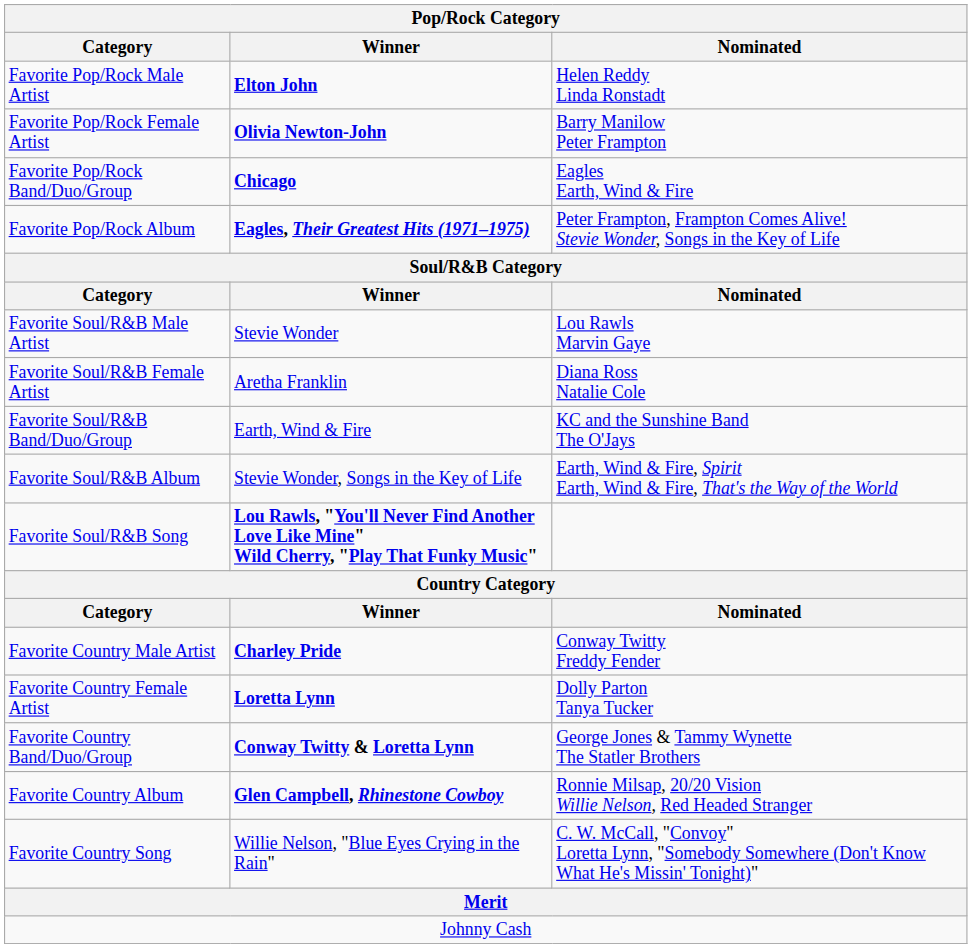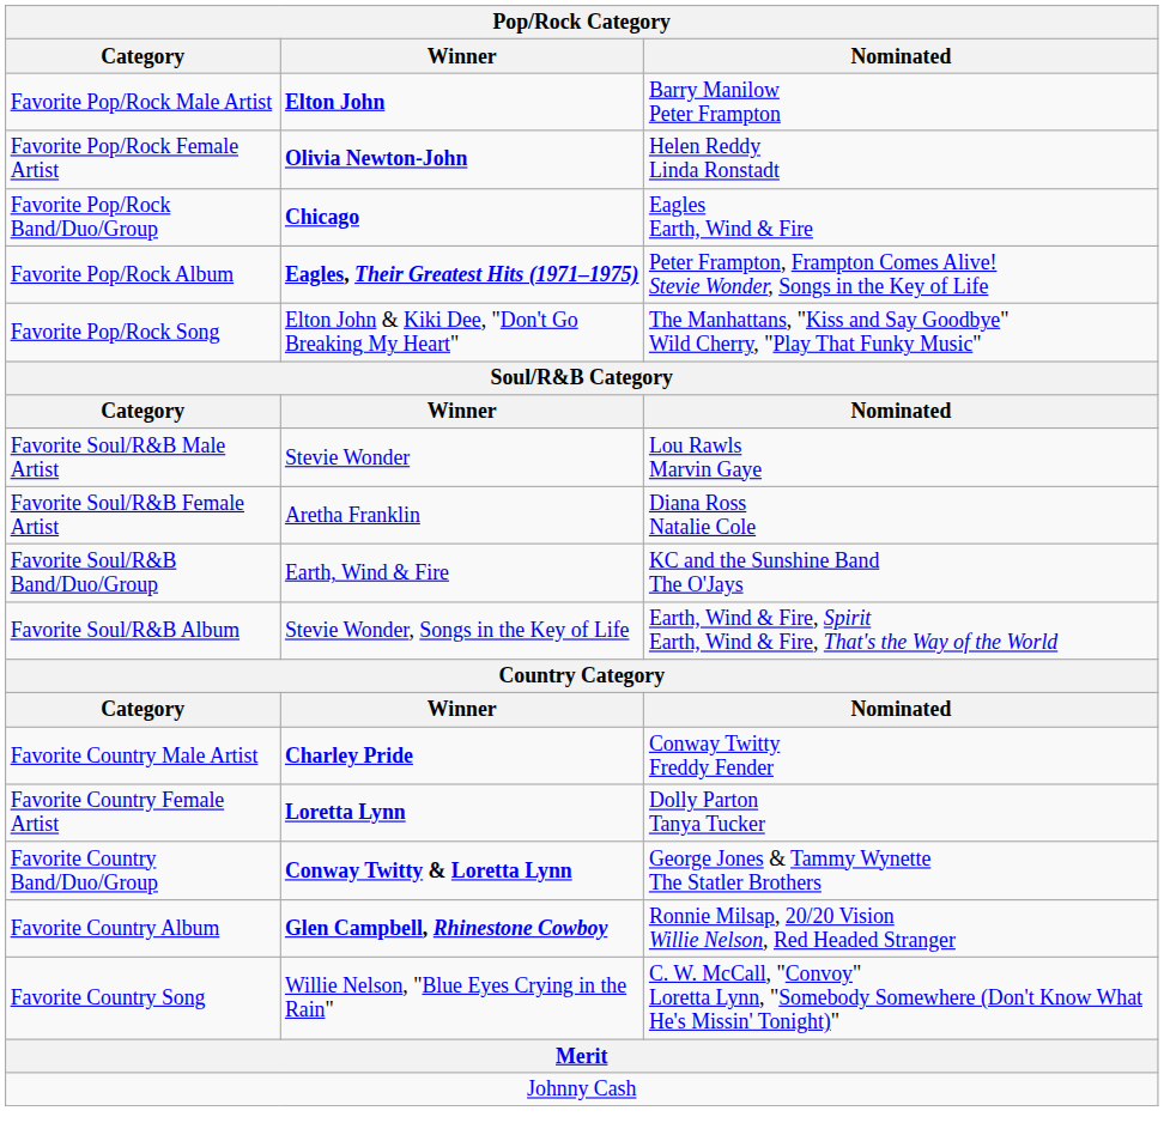 <table class="wikitable">
 <tr>
 <th colspan="3">Pop/Rock Category</th>
 </tr>
 <tr>
 <th>Category</th>
 <th>Winner</th>
 <th>Nominated</th>
 </tr>
 <tr>
 <td><a href='#'>Favorite Pop/Rock Male Artist</a></td>
 <td><strong><a href='#'>Elton John</a></strong></td>
-<td><a href='#'>Helen Reddy</a><br><a href='#'>Linda Ronstadt</a></td>
+<td><a href='#'>Barry Manilow</a><br><a href='#'>Peter Frampton</a></td>
 </tr>
 <tr>
 <td><a href='#'>Favorite Pop/Rock Female Artist</a></td>
 <td><strong><a href='#'>Olivia Newton-John</a></strong></td>
-<td><a href='#'>Barry Manilow</a><br><a href='#'>Peter Frampton</a></td>
+<td><a href='#'>Helen Reddy</a><br><a href='#'>Linda Ronstadt</a></td>
 </tr>
 <tr>
 <td><a href='#'>Favorite Pop/Rock Band/Duo/Group</a></td>
 <td><strong><a href='#'>Chicago</a></strong></td>
 <td><a href='#'>Eagles</a><br><a href='#'>Earth, Wind & Fire</a></td>
 </tr>
 <tr>
 <td><a href='#'>Favorite Pop/Rock Album</a></td>
 <td><strong><a href='#'>Eagles</a>, <em><a href='#'>Their Greatest Hits (1971–1975)</a><strong><em></td>
 <td><a href='#'>Peter Frampton</a>, </em><a href='#'>Frampton Comes Alive!</a><em><br><a href='#'>Stevie Wonder</a>, </em><a href='#'>Songs in the Key of Life</a><em></td>
+</tr>
+<tr>
+<td><a href='#'>Favorite Pop/Rock Song</a></td>
+<td></strong><a href='#'>Elton John</a> & <a href='#'>Kiki Dee</a>, "<a href='#'>Don't Go Breaking My Heart</a>"<strong></td>
+<td><a href='#'>The Manhattans</a>, "<a href='#'>Kiss and Say Goodbye</a>"<br><a href='#'>Wild Cherry</a>, "<a href='#'>Play That Funky Music</a>"</td>
 </tr>
 <tr>
 <th colspan="3">Soul/R&B Category</th>
 </tr>
 <tr>
 <th>Category</th>
 <th>Winner</th>
 <th>Nominated</th>
 </tr>
 <tr>
 <td><a href='#'>Favorite Soul/R&B Male Artist</a></td>
 <td></strong><a href='#'>Stevie Wonder</a><strong></td>
 <td><a href='#'>Lou Rawls</a><br><a href='#'>Marvin Gaye</a></td>
 </tr>
 <tr>
 <td><a href='#'>Favorite Soul/R&B Female Artist</a></td>
 <td></strong><a href='#'>Aretha Franklin</a><strong></td>
 <td><a href='#'>Diana Ross</a><br><a href='#'>Natalie Cole</a></td>
 </tr>
 <tr>
 <td><a href='#'>Favorite Soul/R&B Band/Duo/Group</a></td>
 <td></strong><a href='#'>Earth, Wind & Fire</a><strong></td>
 <td><a href='#'>KC and the Sunshine Band</a><br><a href='#'>The O'Jays</a></td>
 </tr>
 <tr>
 <td><a href='#'>Favorite Soul/R&B Album</a></td>
 <td></strong><a href='#'>Stevie Wonder</a>, </em><a href='#'>Songs in the Key of Life</a></em></strong></td>
 <td><a href='#'>Earth, Wind & Fire</a>, <em><a href='#'>Spirit</a></em><br><a href='#'>Earth, Wind & Fire</a>, <em><a href='#'>That's the Way of the World</a></em></td>
-</tr>
-<tr>
-<td><a href='#'>Favorite Soul/R&B Song</a></td>
-<td><strong><a href='#'>Lou Rawls</a>, "<a href='#'>You'll Never Find Another Love Like Mine</a>"<br><a href='#'>Wild Cherry</a>, "<a href='#'>Play That Funky Music</a>"</strong></td>
-<td></td>
 </tr>
 <tr>
 <th colspan="3">Country Category</th>
 </tr>
 <tr>
 <th>Category</th>
 <th>Winner</th>
 <th>Nominated</th>
 </tr>
 <tr>
 <td><a href='#'>Favorite Country Male Artist</a></td>
 <td><strong><a href='#'>Charley Pride</a></strong></td>
 <td><a href='#'>Conway Twitty</a><br><a href='#'>Freddy Fender</a></td>
 </tr>
 <tr>
 <td><a href='#'>Favorite Country Female Artist</a></td>
 <td><strong><a href='#'>Loretta Lynn</a></strong></td>
 <td><a href='#'>Dolly Parton</a><br><a href='#'>Tanya Tucker</a></td>
 </tr>
 <tr>
 <td><a href='#'>Favorite Country Band/Duo/Group</a></td>
 <td><strong><a href='#'>Conway Twitty</a> & <a href='#'>Loretta Lynn</a></strong></td>
 <td><a href='#'>George Jones</a> & <a href='#'>Tammy Wynette</a><br><a href='#'>The Statler Brothers</a></td>
 </tr>
 <tr>
 <td><a href='#'>Favorite Country Album</a></td>
 <td><strong><a href='#'>Glen Campbell</a>, <em><a href='#'>Rhinestone Cowboy</a><strong><em></td>
 <td><a href='#'>Ronnie Milsap</a>, </em><a href='#'>20/20 Vision</a><em><br><a href='#'>Willie Nelson</a>, </em><a href='#'>Red Headed Stranger</a><em></td>
 </tr>
 <tr>
 <td><a href='#'>Favorite Country Song</a></td>
 <td></strong><a href='#'>Willie Nelson</a>, "<a href='#'>Blue Eyes Crying in the Rain</a>"<strong></td>
 <td><a href='#'>C. W. McCall</a>, "<a href='#'>Convoy</a>"<br><a href='#'>Loretta Lynn</a>, "<a href='#'>Somebody Somewhere (Don't Know What He's Missin' Tonight)</a>"</td>
 </tr>
 <tr>
 <th colspan="3"><a href='#'>Merit</a></th>
 </tr>
 <tr>
 <td colspan="3" align="center"></strong><a href='#'>Johnny Cash</a><strong></td>
 </tr>
 </table>
